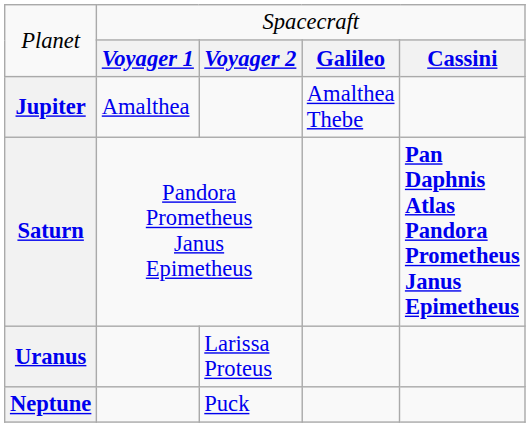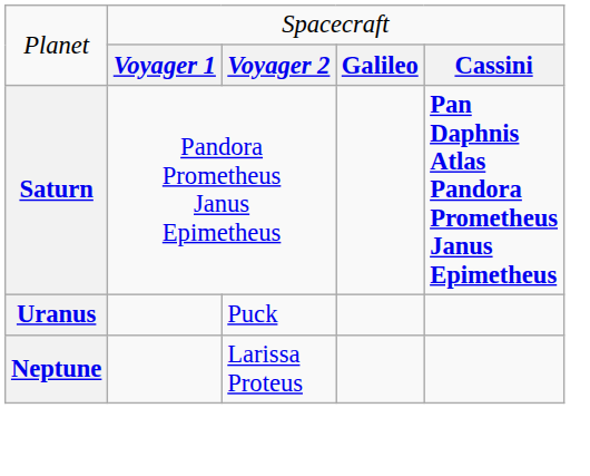 <table class="wikitable">
 <tr>
 <td rowspan="2" align="center"><em>Planet</em></td>
 <td colspan="4" align="center"><em>Spacecraft</em></td>
 </tr>
 <tr>
 <th><em><a href='#'>Voyager 1</a></em></th>
 <th><em><a href='#'>Voyager 2</a></em></th>
 <th><a href='#'>Galileo</a></th>
 <th><a href='#'>Cassini</a></th>
 </tr>
 <tr>
-<th><a href='#'>Jupiter</a></th>
-<td><a href='#'>Amalthea</a></td>
-<td></td>
-<td><a href='#'>Amalthea</a> <br> <a href='#'>Thebe</a></td>
-<td></td>
-</tr>
-<tr>
 <th><a href='#'>Saturn</a></th>
 <td colspan="2" align="center"><a href='#'>Pandora</a> <br> <a href='#'>Prometheus</a> <br> <a href='#'>Janus</a> <br> <a href='#'>Epimetheus</a></td>
 <td></td>
 <td><strong><a href='#'>Pan</a> <br> <a href='#'>Daphnis</a> <br> <a href='#'>Atlas</a> <br> <a href='#'>Pandora</a> <br> <a href='#'>Prometheus</a> <br> <a href='#'>Janus</a> <br> <a href='#'>Epimetheus</a></strong></td>
 </tr>
 <tr>
 <th><a href='#'>Uranus</a></th>
 <td></td>
-<td><a href='#'>Larissa</a> <br> <a href='#'>Proteus</a></td>
+<td><a href='#'>Puck</a></td>
 <td></td>
 <td></td>
 </tr>
 <tr>
 <th><a href='#'>Neptune</a></th>
 <td></td>
-<td><a href='#'>Puck</a></td>
+<td><a href='#'>Larissa</a> <br> <a href='#'>Proteus</a></td>
 <td></td>
 <td></td>
 </tr>
 </table>
